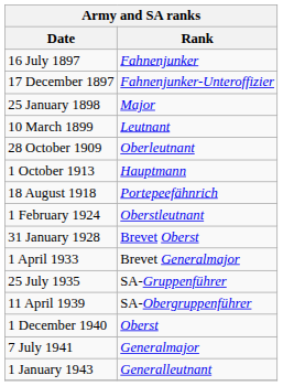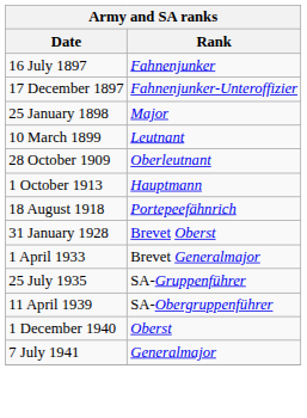 <table class="wikitable float-right">
 <tr>
 <th colspan="2">Army and SA ranks</th>
 </tr>
 <tr>
 <th>Date</th>
 <th>Rank</th>
 </tr>
 <tr>
 <td>16 July 1897</td>
 <td><em><a href='#'>Fahnenjunker</a></em></td>
 </tr>
 <tr>
 <td>17 December 1897</td>
 <td><em><a href='#'>Fahnenjunker-Unteroffizier</a></em></td>
 </tr>
 <tr>
 <td>25 January 1898</td>
 <td><em><a href='#'>Major</a></em></td>
 </tr>
 <tr>
 <td>10 March 1899</td>
 <td><em><a href='#'>Leutnant</a></em></td>
 </tr>
 <tr>
 <td>28 October 1909</td>
 <td><em><a href='#'>Oberleutnant</a></em></td>
 </tr>
 <tr>
 <td>1 October 1913</td>
 <td><em><a href='#'>Hauptmann</a></em></td>
 </tr>
 <tr>
 <td>18 August 1918</td>
 <td><em><a href='#'>Portepeefähnrich</a></em></td>
 </tr>
 <tr>
-<td>1 February 1924</td>
-<td><em><a href='#'>Oberstleutnant</a></em></td>
-</tr>
-<tr>
 <td>31 January 1928</td>
 <td><a href='#'>Brevet</a> <em><a href='#'>Oberst</a></em></td>
 </tr>
 <tr>
 <td>1 April 1933</td>
 <td>Brevet <em><a href='#'>Generalmajor</a></em></td>
 </tr>
 <tr>
 <td>25 July 1935</td>
 <td>SA-<em><a href='#'>Gruppenführer</a></em></td>
 </tr>
 <tr>
 <td>11 April 1939</td>
 <td>SA-<em><a href='#'>Obergruppenführer</a></em></td>
 </tr>
 <tr>
 <td>1 December 1940</td>
 <td><em><a href='#'>Oberst</a></em></td>
 </tr>
 <tr>
 <td>7 July 1941</td>
 <td><em><a href='#'>Generalmajor</a></em></td>
 </tr>
 <tr>
-<td>1 January 1943</td>
-<td><em><a href='#'>Generalleutnant</a></em></td>
-</tr>
-<tr>
 </tr>
 </table>
